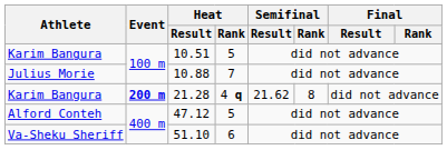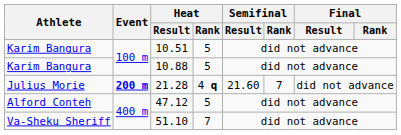 <table class="wikitable" style="font-size:90%; text-align:center">
 <tr>
 <th rowspan=2>Athlete</th>
 <th rowspan=2>Event</th>
 <th colspan=2>Heat</th>
 <th colspan=2>Semifinal</th>
 <th colspan=2>Final</th>
 </tr>
 <tr style="font-size:95%">
 <th>Result</th>
 <th>Rank</th>
 <th>Result</th>
 <th>Rank</th>
 <th>Result</th>
 <th>Rank</th>
 </tr>
 <tr>
 <td align=left><a href='#'>Karim Bangura</a></td>
 <td align=left rowspan=2><a href='#'>100 m</a></td>
 <td>10.51</td>
 <td>5</td>
 <td colspan=4>did not advance</td>
 </tr>
 <tr>
-<td align=left><a href='#'>Julius Morie</a></td>
+<td align=left><a href='#'>Karim Bangura</a></td>
 <td>10.88</td>
-<td>7</td>
+<td>5</td>
 <td colspan=4>did not advance</td>
 </tr>
 <tr>
-<td align=left><a href='#'>Karim Bangura</a></td>
+<td align=left><a href='#'>Julius Morie</a></td>
 <td align=left rowspan=1><strong><a href='#'>200 m</a></strong></td>
 <td>21.28</td>
 <td>4 <strong>q</strong></td>
-<td>21.62</td>
-<td>8</td>
+<td>21.60</td>
+<td>7</td>
 <td colspan=2>did not advance</td>
 </tr>
 <tr>
 <td align=left><a href='#'>Alford Conteh</a></td>
 <td align=left rowspan=2><a href='#'>400 m</a></td>
 <td>47.12</td>
 <td>5</td>
 <td colspan=4>did not advance</td>
 </tr>
 <tr>
 <td align=left><a href='#'>Va-Sheku Sheriff</a></td>
 <td>51.10</td>
-<td>6</td>
+<td>7</td>
 <td colspan=4>did not advance</td>
 </tr>
 </table>
